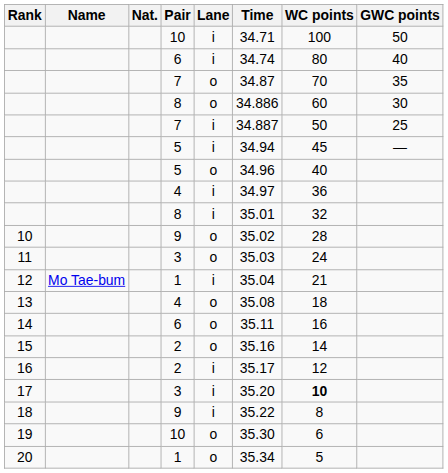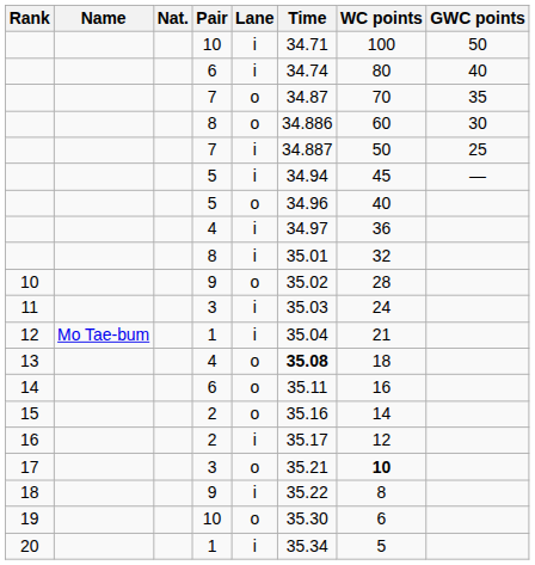 <table class="wikitable sortable" style="text-align:center">
 <tr>
 <th>Rank</th>
 <th>Name</th>
 <th>Nat.</th>
 <th>Pair</th>
 <th>Lane</th>
 <th>Time</th>
 <th>WC points</th>
 <th>GWC points</th>
 </tr>
 <tr>
 <td></td>
 <td align=left></td>
 <td></td>
 <td>10</td>
 <td>i</td>
 <td>34.71</td>
 <td>100</td>
 <td>50</td>
 </tr>
 <tr>
 <td></td>
 <td align=left></td>
 <td></td>
 <td>6</td>
 <td>i</td>
 <td>34.74</td>
 <td>80</td>
 <td>40</td>
 </tr>
 <tr>
 <td></td>
 <td align=left></td>
 <td></td>
 <td>7</td>
 <td>o</td>
 <td>34.87</td>
 <td>70</td>
 <td>35</td>
 </tr>
 <tr>
 <td></td>
 <td align=left></td>
 <td></td>
 <td>8</td>
 <td>o</td>
 <td>34.886</td>
 <td>60</td>
 <td>30</td>
 </tr>
 <tr>
 <td></td>
 <td align=left></td>
 <td></td>
 <td>7</td>
 <td>i</td>
 <td>34.887</td>
 <td>50</td>
 <td>25</td>
 </tr>
 <tr>
 <td></td>
 <td align=left></td>
 <td></td>
 <td>5</td>
 <td>i</td>
 <td>34.94</td>
 <td>45</td>
 <td>—</td>
 </tr>
 <tr>
 <td></td>
 <td align=left></td>
 <td></td>
 <td>5</td>
 <td>o</td>
 <td>34.96</td>
 <td>40</td>
 <td></td>
 </tr>
 <tr>
 <td></td>
 <td align=left></td>
 <td></td>
 <td>4</td>
 <td>i</td>
 <td>34.97</td>
 <td>36</td>
 <td></td>
 </tr>
 <tr>
 <td></td>
 <td align=left></td>
 <td></td>
 <td>8</td>
 <td>i</td>
 <td>35.01</td>
 <td>32</td>
 <td></td>
 </tr>
 <tr>
 <td>10</td>
 <td align=left></td>
 <td></td>
 <td>9</td>
 <td>o</td>
 <td>35.02</td>
 <td>28</td>
 <td></td>
 </tr>
 <tr>
 <td>11</td>
 <td align=left></td>
 <td></td>
 <td>3</td>
-<td>o</td>
+<td>i</td>
 <td>35.03</td>
 <td>24</td>
 <td></td>
 </tr>
 <tr>
 <td>12</td>
 <td align=left><a href='#'>Mo Tae-bum</a></td>
 <td></td>
 <td>1</td>
 <td>i</td>
 <td>35.04</td>
 <td>21</td>
 <td></td>
 </tr>
 <tr>
 <td>13</td>
 <td align=left></td>
 <td></td>
 <td>4</td>
 <td>o</td>
-<td>35.08</td>
+<td><strong>35.08</strong></td>
 <td>18</td>
 <td></td>
 </tr>
 <tr>
 <td>14</td>
 <td align=left></td>
 <td></td>
 <td>6</td>
 <td>o</td>
 <td>35.11</td>
 <td>16</td>
 <td></td>
 </tr>
 <tr>
 <td>15</td>
 <td align=left></td>
 <td></td>
 <td>2</td>
 <td>o</td>
 <td>35.16</td>
 <td>14</td>
 <td></td>
 </tr>
 <tr>
 <td>16</td>
 <td align=left></td>
 <td></td>
 <td>2</td>
 <td>i</td>
 <td>35.17</td>
 <td>12</td>
 <td></td>
 </tr>
 <tr>
 <td>17</td>
 <td align=left></td>
 <td></td>
 <td>3</td>
-<td>i</td>
-<td>35.20</td>
+<td>o</td>
+<td>35.21</td>
 <td><strong>10</strong></td>
 <td></td>
 </tr>
 <tr>
 <td>18</td>
 <td align=left></td>
 <td></td>
 <td>9</td>
 <td>i</td>
 <td>35.22</td>
 <td>8</td>
 <td></td>
 </tr>
 <tr>
 <td>19</td>
 <td align=left></td>
 <td></td>
 <td>10</td>
 <td>o</td>
 <td>35.30</td>
 <td>6</td>
 <td></td>
 </tr>
 <tr>
 <td>20</td>
 <td align=left></td>
 <td></td>
 <td>1</td>
-<td>o</td>
+<td>i</td>
 <td>35.34</td>
 <td>5</td>
 <td></td>
 </tr>
 </table>
